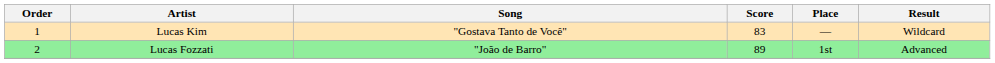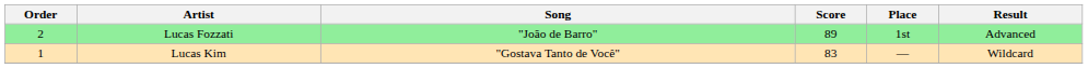 <table class="wikitable" style="text-align:center; width:70%;">
 <tr>
 <th scope="col" width="05%">Order</th>
 <th scope="col" width="17%">Artist</th>
 <th scope="col" width="33%">Song</th>
 <th scope="col" width="05%">Score</th>
 <th scope="col" width="05%">Place</th>
 <th scope="col" width="10%">Result</th>
 </tr>
+<tr bgcolor=90EE9B>
+<td>2</td>
+<td>Lucas Fozzati</td>
+<td>"João de Barro"</td>
+<td>89</td>
+<td>1st</td>
+<td>Advanced</td>
+</tr>
 <tr bgcolor=FFE5B4>
 <td>1</td>
 <td>Lucas Kim</td>
 <td>"Gostava Tanto de Você"</td>
 <td>83</td>
 <td>—</td>
 <td>Wildcard</td>
 </tr>
-<tr bgcolor=90EE9B>
-<td>2</td>
-<td>Lucas Fozzati</td>
-<td>"João de Barro"</td>
-<td>89</td>
-<td>1st</td>
-<td>Advanced</td>
-</tr>
 <tr>
 </tr>
 </table>
